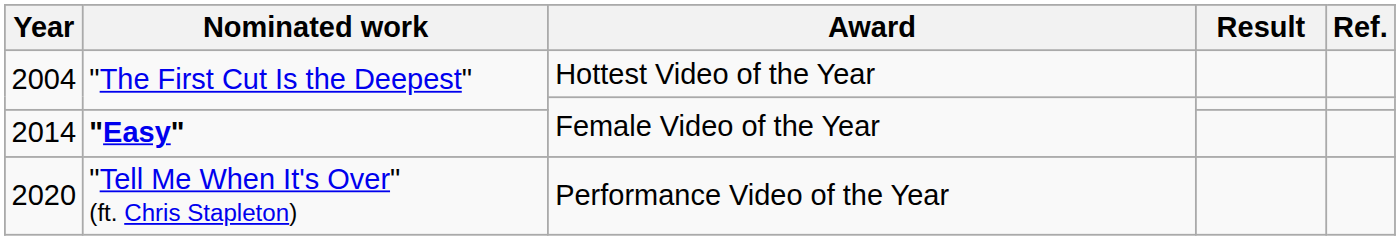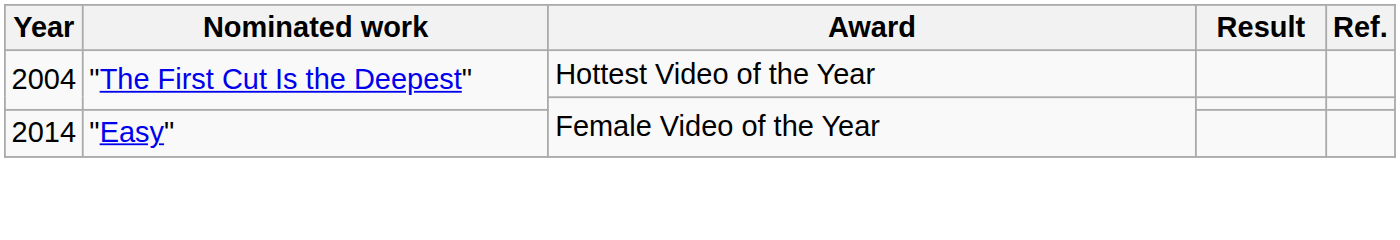 <table class="wikitable">
 <tr>
 <th>Year</th>
 <th width="250">Nominated work</th>
 <th width="350">Award</th>
 <th width="65">Result</th>
 <th>Ref.</th>
 </tr>
 <tr>
 <td align="center" rowspan=2>2004</td>
 <td rowspan=2>"<a href='#'>The First Cut Is the Deepest</a>"</td>
 <td>Hottest Video of the Year</td>
 <td></td>
 <td align="center" rowspan=1></td>
 </tr>
 <tr>
 <td rowspan=2>Female Video of the Year</td>
 <td></td>
 <td align="center" rowspan=1></td>
 </tr>
 <tr>
 <td align="center" rowspan=1>2014</td>
-<td><strong>"<a href='#'>Easy</a>"</strong></td>
-<td></td>
-<td align="center" rowspan=1></td>
-</tr>
-<tr>
-<td>2020</td>
-<td>"<a href='#'>Tell Me When It's Over</a>" <br> <small>(ft. <a href='#'>Chris Stapleton</a>)</small></td>
-<td>Performance Video of the Year</td>
+<td>"<a href='#'>Easy</a>"</td>
 <td></td>
 <td align="center" rowspan=1></td>
 </tr>
 </table>
